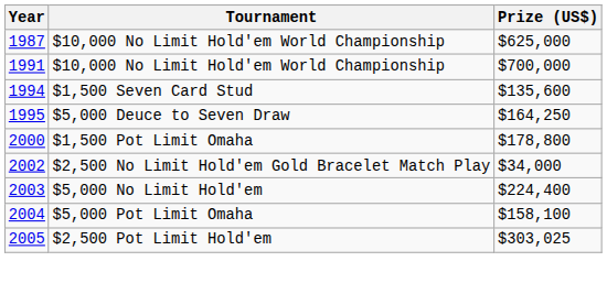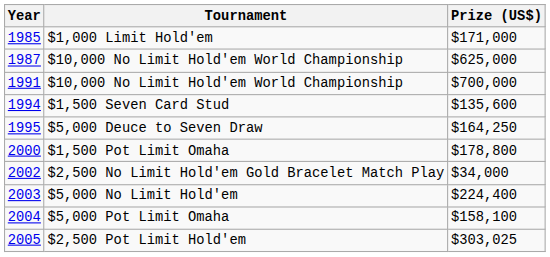 <table class = "wikitable">
 <tr>
 <th>Year</th>
 <th>Tournament</th>
 <th>Prize (US$)</th>
+</tr>
+<tr>
+<td><a href='#'>1985</a></td>
+<td>$1,000 Limit Hold'em</td>
+<td>$171,000</td>
 </tr>
 <tr>
 <td><a href='#'>1987</a></td>
 <td>$10,000 No Limit Hold'em World Championship</td>
 <td>$625,000</td>
 </tr>
 <tr>
 <td><a href='#'>1991</a></td>
 <td>$10,000 No Limit Hold'em World Championship</td>
 <td>$700,000</td>
 </tr>
 <tr>
 <td><a href='#'>1994</a></td>
 <td>$1,500 Seven Card Stud</td>
 <td>$135,600</td>
 </tr>
 <tr>
 <td><a href='#'>1995</a></td>
 <td>$5,000 Deuce to Seven Draw</td>
 <td>$164,250</td>
 </tr>
 <tr>
 <td><a href='#'>2000</a></td>
 <td>$1,500 Pot Limit Omaha</td>
 <td>$178,800</td>
 </tr>
 <tr>
 <td><a href='#'>2002</a></td>
 <td>$2,500 No Limit Hold'em Gold Bracelet Match Play</td>
 <td>$34,000</td>
 </tr>
 <tr>
 <td><a href='#'>2003</a></td>
 <td>$5,000 No Limit Hold'em</td>
 <td>$224,400</td>
 </tr>
 <tr>
 <td><a href='#'>2004</a></td>
 <td 2003>$5,000 Pot Limit Omaha</td>
 <td>$158,100</td>
 </tr>
 <tr>
 <td><a href='#'>2005</a></td>
 <td>$2,500 Pot Limit Hold'em</td>
 <td>$303,025</td>
 </tr>
 </table>
